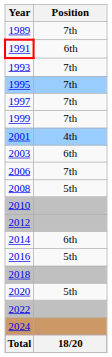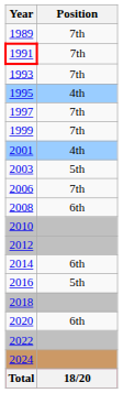 <table class="wikitable" style="text-align: center;">
 <tr>
 <th>Year</th>
 <th width="100">Position</th>
 </tr>
 <tr>
 <td> <a href='#'>1989</a></td>
 <td>7th</td>
 </tr>
 <tr>
 <td style="border: 3px solid red"> <a href='#'>1991</a></td>
-<td>6th</td>
+<td>7th</td>
 </tr>
 <tr>
 <td> <a href='#'>1993</a></td>
 <td>7th</td>
 </tr>
 <tr style="background:#9acdff;">
 <td> <a href='#'>1995</a></td>
-<td>7th</td>
+<td>4th</td>
 </tr>
 <tr>
 <td> <a href='#'>1997</a></td>
 <td>7th</td>
 </tr>
 <tr>
 <td> <a href='#'>1999</a></td>
 <td>7th</td>
 </tr>
 <tr style="background:#9acdff;">
 <td> <a href='#'>2001</a></td>
 <td>4th</td>
 </tr>
 <tr>
 <td> <a href='#'>2003</a></td>
-<td>6th</td>
+<td>5th</td>
 </tr>
 <tr>
 <td> <a href='#'>2006</a></td>
 <td>7th</td>
 </tr>
 <tr>
 <td> <a href='#'>2008</a></td>
-<td>5th</td>
+<td>6th</td>
 </tr>
 <tr bgcolor=silver>
 <td> <a href='#'>2010</a></td>
 <td></td>
 </tr>
 <tr bgcolor=silver>
 <td> <a href='#'>2012</a></td>
 <td></td>
 </tr>
 <tr>
 <td> <a href='#'>2014</a></td>
 <td>6th</td>
 </tr>
 <tr>
 <td> <a href='#'>2016</a></td>
 <td>5th</td>
 </tr>
 <tr bgcolor=silver>
 <td> <a href='#'>2018</a></td>
 <td></td>
 </tr>
 <tr>
 <td> <a href='#'>2020</a></td>
-<td>5th</td>
+<td>6th</td>
 </tr>
 <tr bgcolor=silver>
 <td> <a href='#'>2022</a></td>
 <td></td>
 </tr>
 <tr bgcolor=cc9966>
 <td> <a href='#'>2024</a></td>
 <td></td>
 </tr>
 <tr bgcolor=bronze3>
 <th>Total</th>
 <th>18/20</th>
 </tr>
 </table>
